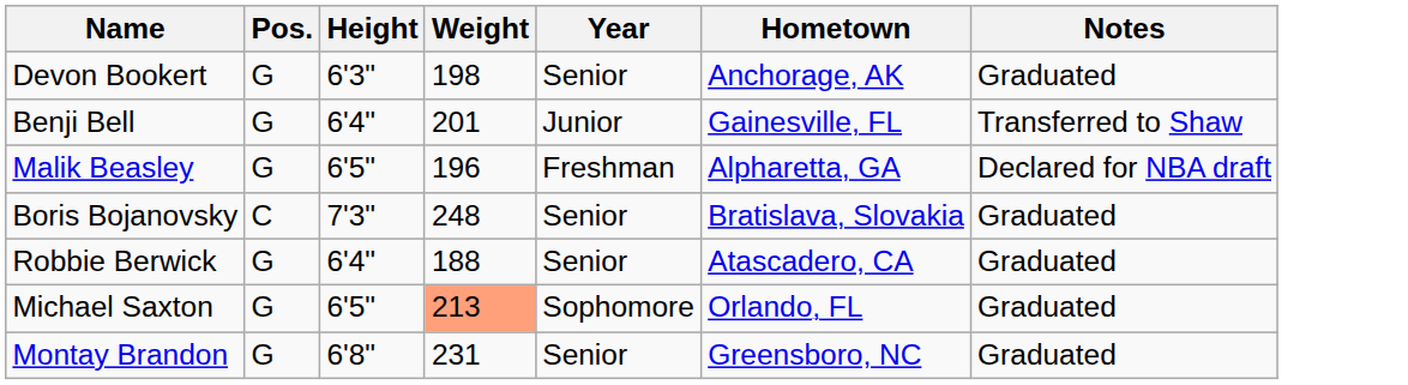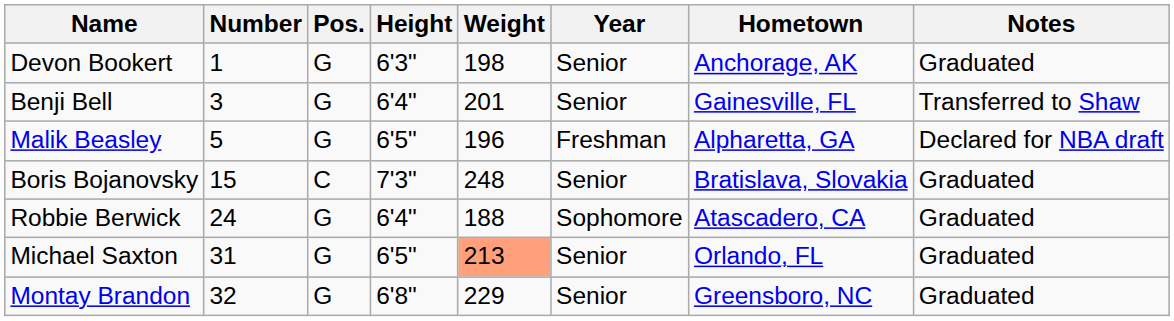 <table class="wikitable sortable" border="1">
 <tr>
 <th>Name</th>
+<th>Number</th>
 <th>Pos.</th>
 <th>Height</th>
 <th>Weight</th>
 <th>Year</th>
 <th>Hometown</th>
 <th class="unsortable">Notes</th>
 </tr>
 <tr>
 <td>Devon Bookert</td>
+<td>1</td>
 <td>G</td>
 <td>6'3"</td>
 <td>198</td>
 <td>Senior</td>
 <td><a href='#'>Anchorage, AK</a></td>
 <td>Graduated</td>
 </tr>
 <tr>
 <td>Benji Bell</td>
+<td>3</td>
 <td>G</td>
 <td>6'4"</td>
 <td>201</td>
-<td>Junior</td>
+<td>Senior</td>
 <td><a href='#'>Gainesville, FL</a></td>
 <td>Transferred to <a href='#'>Shaw</a></td>
 </tr>
 <tr>
 <td><a href='#'>Malik Beasley</a></td>
+<td>5</td>
 <td>G</td>
 <td>6'5"</td>
 <td>196</td>
 <td>Freshman</td>
 <td><a href='#'>Alpharetta, GA</a></td>
 <td>Declared for <a href='#'>NBA draft</a></td>
 </tr>
 <tr>
 <td>Boris Bojanovsky</td>
+<td>15</td>
 <td>C</td>
 <td>7'3"</td>
 <td>248</td>
 <td>Senior</td>
 <td><a href='#'>Bratislava, Slovakia</a></td>
 <td>Graduated</td>
 </tr>
 <tr>
 <td>Robbie Berwick</td>
+<td>24</td>
 <td>G</td>
 <td>6'4"</td>
 <td>188</td>
-<td>Senior</td>
+<td>Sophomore</td>
 <td><a href='#'>Atascadero, CA</a></td>
 <td>Graduated</td>
 </tr>
 <tr>
 <td>Michael Saxton</td>
+<td>31</td>
 <td>G</td>
 <td>6'5"</td>
 <td style="background: lightsalmon;">213</td>
-<td>Sophomore</td>
+<td>Senior</td>
 <td><a href='#'>Orlando, FL</a></td>
 <td>Graduated</td>
 </tr>
 <tr>
 <td><a href='#'>Montay Brandon</a></td>
+<td>32</td>
 <td>G</td>
 <td>6'8"</td>
-<td>231</td>
+<td>229</td>
 <td>Senior</td>
 <td><a href='#'>Greensboro, NC</a></td>
 <td>Graduated</td>
 </tr>
 </table>
